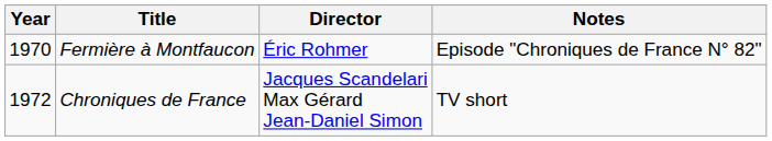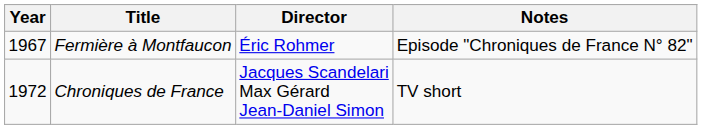 <table class="wikitable">
 <tr>
 <th>Year</th>
 <th>Title</th>
 <th>Director</th>
 <th>Notes</th>
 </tr>
 <tr>
-<td>1970</td>
+<td>1967</td>
 <td><em>Fermière à Montfaucon</em></td>
 <td><a href='#'>Éric Rohmer</a></td>
 <td>Episode "Chroniques de France N° 82"</td>
 </tr>
 <tr>
 <td>1972</td>
 <td><em>Chroniques de France</em></td>
 <td><a href='#'>Jacques Scandelari</a><br>Max Gérard<br><a href='#'>Jean-Daniel Simon</a></td>
 <td>TV short</td>
 </tr>
 </table>
